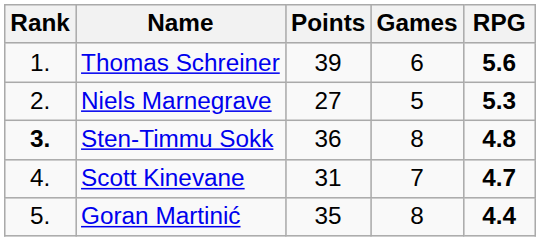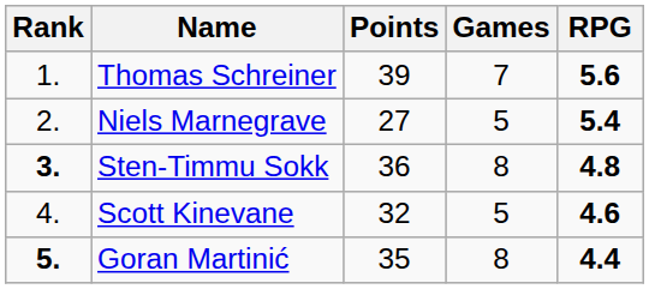 <table class="wikitable" style="text-align: center;">
 <tr>
 <th>Rank</th>
 <th>Name</th>
 <th>Points</th>
 <th>Games</th>
 <th width=40>RPG</th>
 </tr>
 <tr>
 <td>1.</td>
 <td align="left"> <a href='#'>Thomas Schreiner</a></td>
 <td>39</td>
-<td>6</td>
+<td>7</td>
 <td><strong>5.6</strong></td>
 </tr>
 <tr>
 <td>2.</td>
 <td align="left"> <a href='#'>Niels Marnegrave</a></td>
 <td>27</td>
 <td>5</td>
-<td><strong>5.3</strong></td>
+<td><strong>5.4</strong></td>
 </tr>
 <tr>
 <td><strong>3.</strong></td>
 <td align="left"> <a href='#'>Sten-Timmu Sokk</a></td>
 <td>36</td>
 <td>8</td>
 <td><strong>4.8</strong></td>
 </tr>
 <tr>
 <td>4.</td>
 <td align="left"> <a href='#'>Scott Kinevane</a></td>
-<td>31</td>
-<td>7</td>
-<td><strong>4.7</strong></td>
+<td>32</td>
+<td>5</td>
+<td><strong>4.6</strong></td>
 </tr>
 <tr>
-<td>5.</td>
+<td><strong>5.</strong></td>
 <td align="left"> <a href='#'>Goran Martinić</a></td>
 <td>35</td>
 <td>8</td>
 <td><strong>4.4</strong></td>
 </tr>
 </table>
